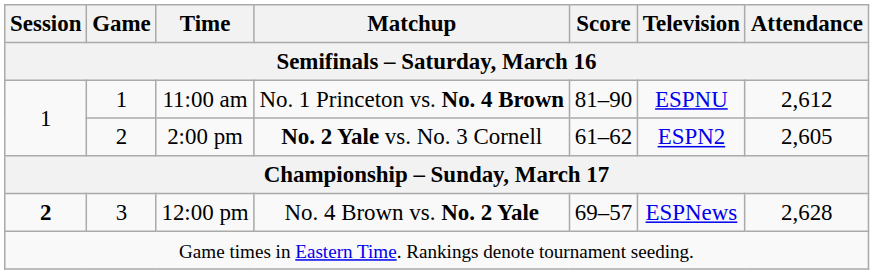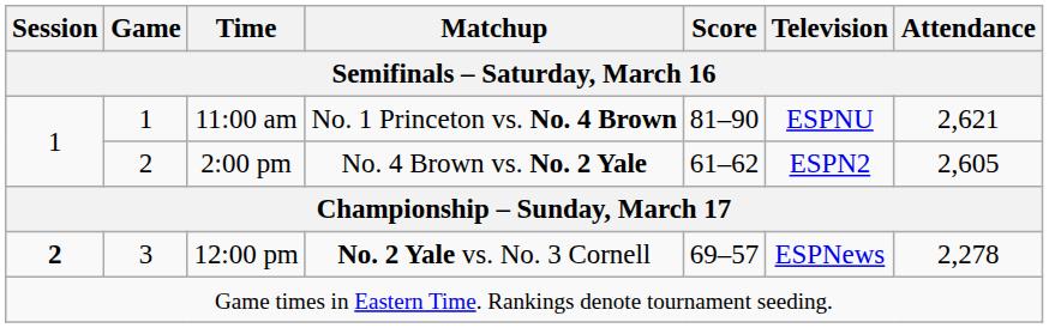 <table class="wikitable" style="font-size: 95%; text-align:center">
 <tr>
 <th>Session</th>
 <th>Game</th>
 <th>Time</th>
 <th>Matchup</th>
 <th>Score</th>
 <th>Television</th>
 <th>Attendance</th>
 </tr>
 <tr>
 <th colspan="7">Semifinals – Saturday, March 16</th>
 </tr>
 <tr>
 <td rowspan="2">1</td>
 <td>1</td>
 <td>11:00 am</td>
 <td>No. 1 Princeton vs. <strong>No. 4 Brown</strong></td>
 <td>81–90</td>
 <td><a href='#'>ESPNU</a></td>
-<td>2,612</td>
+<td>2,621</td>
 </tr>
 <tr>
 <td>2</td>
 <td>2:00 pm</td>
-<td><strong>No. 2 Yale</strong> vs. No. 3 Cornell</td>
+<td>No. 4 Brown vs. <strong>No. 2 Yale</strong></td>
 <td>61–62</td>
 <td><a href='#'>ESPN2</a></td>
 <td>2,605</td>
 </tr>
 <tr>
 <th colspan="7">Championship – Sunday, March 17</th>
 </tr>
 <tr>
 <td><strong>2</strong></td>
 <td>3</td>
 <td>12:00 pm</td>
-<td>No. 4 Brown vs. <strong>No. 2 Yale</strong></td>
+<td><strong>No. 2 Yale</strong> vs. No. 3 Cornell</td>
 <td>69–57</td>
 <td><a href='#'>ESPNews</a></td>
-<td>2,628</td>
+<td>2,278</td>
 </tr>
 <tr>
 <td colspan="7"><small>Game times in <a href='#'>Eastern Time</a>. Rankings denote tournament seeding.</small></td>
 </tr>
 </table>
